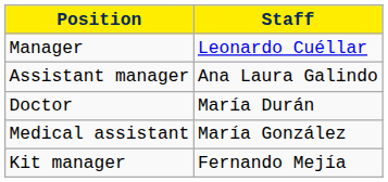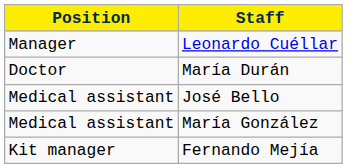 <table class="wikitable">
 <tr>
 <th style=background-color:#FFED00;color:#03295A>Position</th>
 <th style=background-color:#FFED00;color:#03295A>Staff</th>
 </tr>
 <tr>
 <td>Manager</td>
 <td> <a href='#'>Leonardo Cuéllar</a></td>
 </tr>
 <tr>
-<td>Assistant manager</td>
-<td> Ana Laura Galindo</td>
+<td>Doctor</td>
+<td> María Durán</td>
 </tr>
 <tr>
-<td>Doctor</td>
-<td> María Durán</td>
+<td>Medical assistant</td>
+<td> José Bello</td>
 </tr>
 <tr>
 <td>Medical assistant</td>
 <td> María González</td>
 </tr>
 <tr>
 <td>Kit manager</td>
 <td> Fernando Mejía</td>
 </tr>
 </table>
